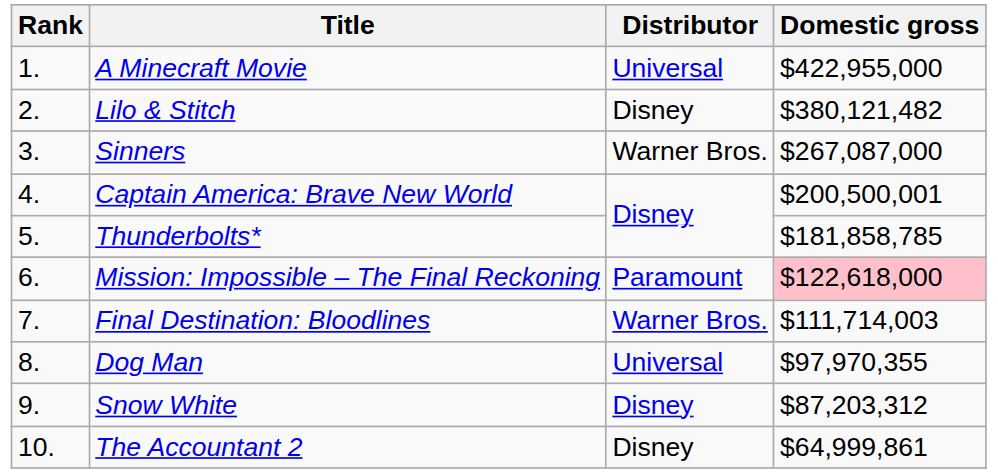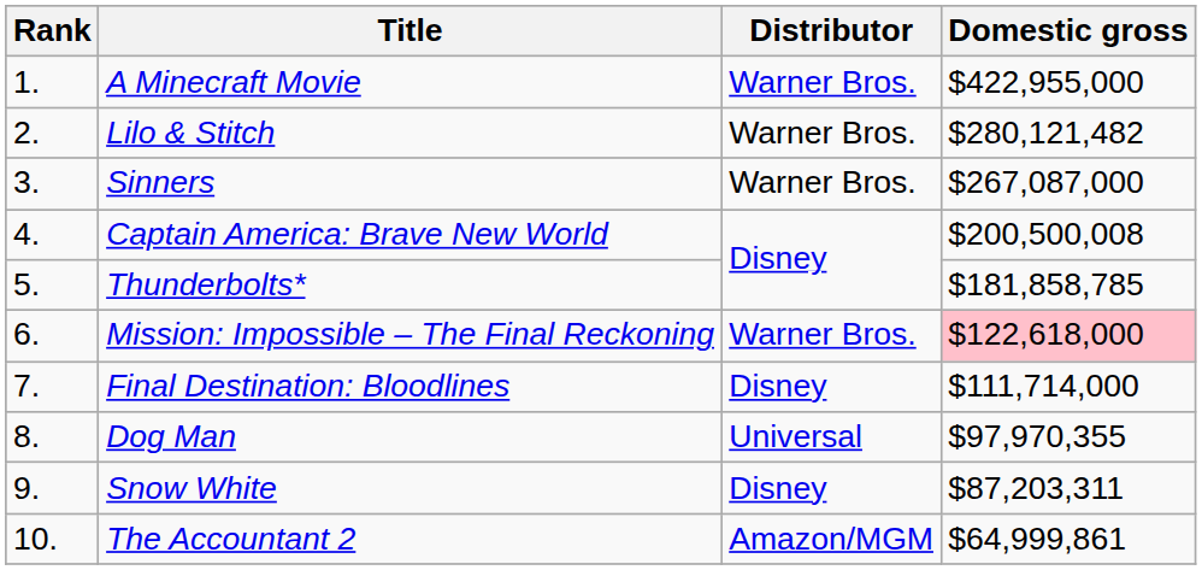 <table class="wikitable sortable" style="margin:auto; margin:auto;">
 <tr>
 <th>Rank</th>
 <th>Title</th>
 <th>Distributor</th>
 <th>Domestic gross</th>
 </tr>
 <tr>
 <td>1.</td>
 <td><em><a href='#'>A Minecraft Movie</a></em></td>
-<td><a href='#'>Universal</a></td>
+<td><a href='#'>Warner Bros.</a></td>
 <td>$422,955,000</td>
 </tr>
 <tr>
 <td>2.</td>
 <td><em><a href='#'>Lilo & Stitch</a></em></td>
-<td>Disney</td>
-<td>$380,121,482</td>
+<td>Warner Bros.</td>
+<td>$280,121,482</td>
 </tr>
 <tr>
 <td>3.</td>
 <td><em><a href='#'>Sinners</a></em></td>
 <td>Warner Bros.</td>
 <td>$267,087,000</td>
 </tr>
 <tr>
 <td>4.</td>
 <td><em><a href='#'>Captain America: Brave New World</a></em></td>
 <td rowspan="2"><a href='#'>Disney</a></td>
-<td>$200,500,001</td>
+<td>$200,500,008</td>
 </tr>
 <tr>
 <td>5.</td>
 <td><em><a href='#'>Thunderbolts*</a></em></td>
 <td>$181,858,785</td>
 </tr>
 <tr>
 <td>6.</td>
 <td><em><a href='#'>Mission: Impossible – The Final Reckoning</a></em></td>
-<td><a href='#'>Paramount</a></td>
+<td><a href='#'>Warner Bros.</a></td>
 <td style="background: pink;">$122,618,000</td>
 </tr>
 <tr>
 <td>7.</td>
 <td><em><a href='#'>Final Destination: Bloodlines</a></em></td>
-<td><a href='#'>Warner Bros.</a></td>
-<td>$111,714,003</td>
+<td><a href='#'>Disney</a></td>
+<td>$111,714,000</td>
 </tr>
 <tr>
 <td>8.</td>
 <td><em><a href='#'>Dog Man</a></em></td>
 <td><a href='#'>Universal</a></td>
 <td>$97,970,355</td>
 </tr>
 <tr>
 <td>9.</td>
 <td><em><a href='#'>Snow White</a></em></td>
 <td><a href='#'>Disney</a></td>
-<td>$87,203,312</td>
+<td>$87,203,311</td>
 </tr>
 <tr>
 <td>10.</td>
 <td><em><a href='#'>The Accountant 2</a></em></td>
-<td>Disney</td>
+<td><a href='#'>Amazon/MGM</a></td>
 <td>$64,999,861</td>
 </tr>
 </table>
